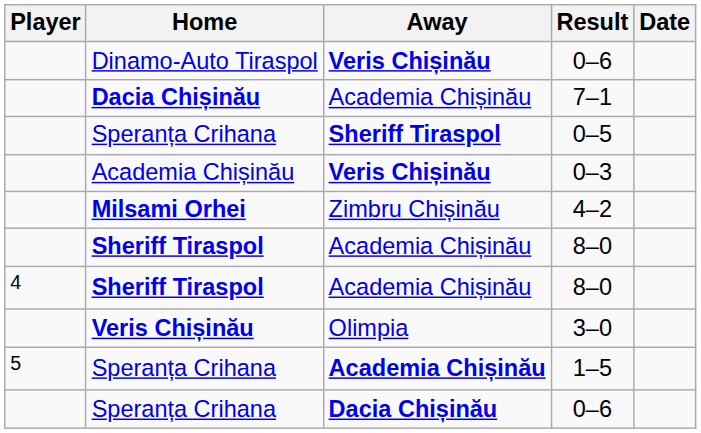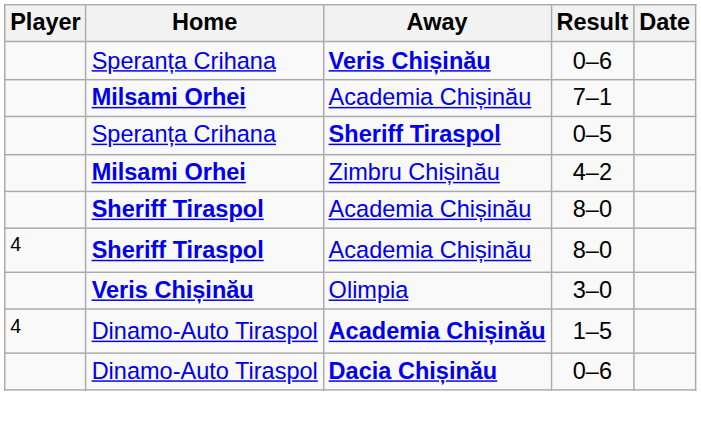 <table class="wikitable sortable">
 <tr>
 <th>Player</th>
 <th>Home</th>
 <th>Away</th>
 <th style="text-align:center">Result</th>
 <th>Date</th>
 </tr>
 <tr>
 <td> </td>
-<td><a href='#'>Dinamo-Auto Tiraspol</a></td>
+<td><a href='#'>Speranța Crihana</a></td>
 <td><strong><a href='#'>Veris Chișinău</a></strong></td>
 <td style="text-align:center;">0–6</td>
 <td></td>
 </tr>
 <tr>
 <td> </td>
-<td><strong><a href='#'>Dacia Chișinău</a></strong></td>
+<td><strong><a href='#'>Milsami Orhei</a></strong></td>
 <td><a href='#'>Academia Chișinău</a></td>
 <td style="text-align:center;">7–1</td>
 <td></td>
 </tr>
 <tr>
 <td> </td>
 <td><a href='#'>Speranța Crihana</a></td>
 <td><strong><a href='#'>Sheriff Tiraspol</a></strong></td>
 <td style="text-align:center;">0–5</td>
-<td></td>
-</tr>
-<tr>
-<td> </td>
-<td><a href='#'>Academia Chișinău</a></td>
-<td><strong><a href='#'>Veris Chișinău</a></strong></td>
-<td style="text-align:center;">0–3</td>
 <td></td>
 </tr>
 <tr>
 <td> </td>
 <td><strong><a href='#'>Milsami Orhei</a></strong></td>
 <td><a href='#'>Zimbru Chișinău</a></td>
 <td style="text-align:center;">4–2</td>
 <td></td>
 </tr>
 <tr>
 <td> </td>
 <td><strong><a href='#'>Sheriff Tiraspol</a></strong></td>
 <td><a href='#'>Academia Chișinău</a></td>
 <td style="text-align:center;">8–0</td>
 <td></td>
 </tr>
 <tr>
 <td> <sup>4</sup></td>
 <td><strong><a href='#'>Sheriff Tiraspol</a></strong></td>
 <td><a href='#'>Academia Chișinău</a></td>
 <td style="text-align:center;">8–0</td>
 <td></td>
 </tr>
 <tr>
 <td> </td>
 <td><strong><a href='#'>Veris Chișinău</a></strong></td>
 <td><a href='#'>Olimpia</a></td>
 <td style="text-align:center;">3–0</td>
 <td></td>
 </tr>
 <tr>
-<td> <sup>5</sup></td>
-<td><a href='#'>Speranța Crihana</a></td>
+<td> <sup>4</sup></td>
+<td><a href='#'>Dinamo-Auto Tiraspol</a></td>
 <td><strong><a href='#'>Academia Chișinău</a></strong></td>
 <td style="text-align:center;">1–5</td>
 <td></td>
 </tr>
 <tr>
 <td> </td>
-<td><a href='#'>Speranța Crihana</a></td>
+<td><a href='#'>Dinamo-Auto Tiraspol</a></td>
 <td><strong><a href='#'>Dacia Chișinău</a></strong></td>
 <td style="text-align:center;">0–6</td>
 <td></td>
 </tr>
 </table>
